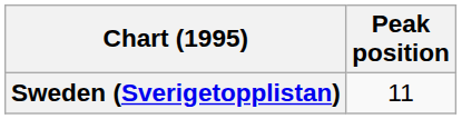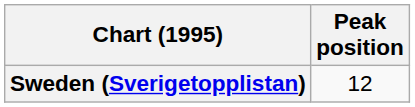 <table class="wikitable plainrowheaders" style="text-align:center">
 <tr>
 <th scope="col">Chart (1995)</th>
 <th scope="col">Peak<br>position</th>
 </tr>
 <tr>
 <th scope="row">Sweden (<a href='#'>Sverigetopplistan</a>)</th>
-<td>11</td>
+<td>12</td>
 </tr>
 </table>
